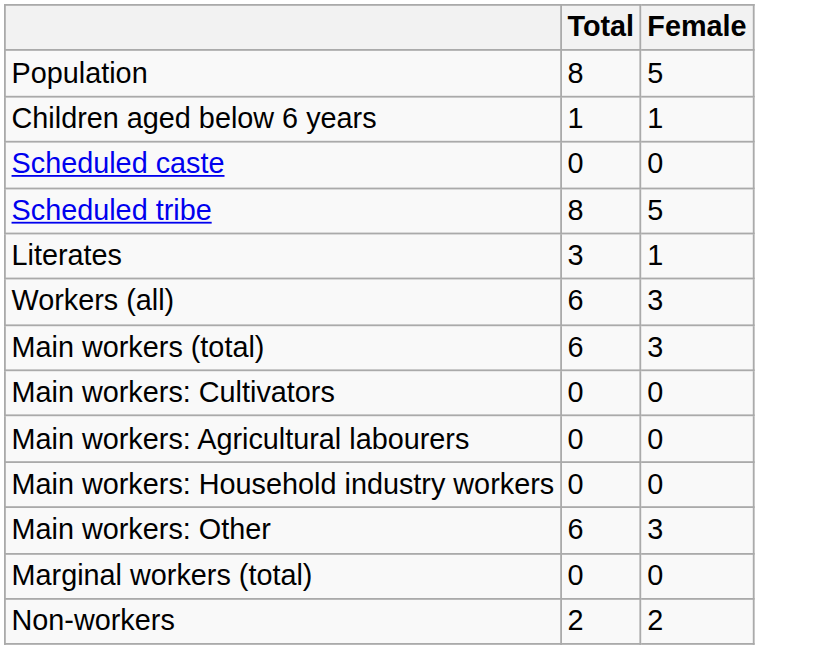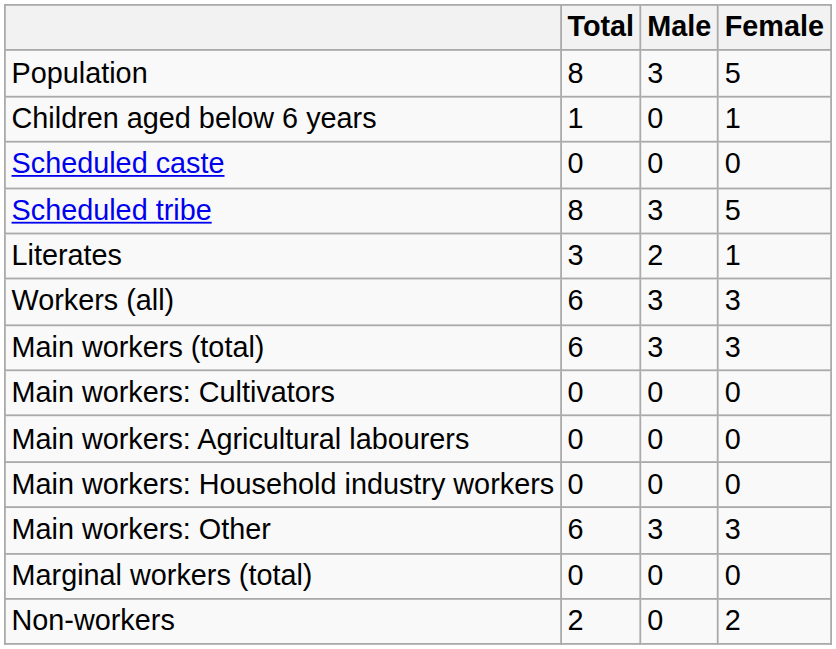 <table class="wikitable sortable">
 <tr>
 <th></th>
 <th>Total</th>
+<th>Male</th>
 <th>Female</th>
 </tr>
 <tr>
 <td>Population</td>
 <td>8</td>
+<td>3</td>
 <td>5</td>
 </tr>
 <tr>
 <td>Children aged below 6 years</td>
 <td>1</td>
+<td>0</td>
 <td>1</td>
 </tr>
 <tr>
 <td><a href='#'>Scheduled caste</a></td>
 <td>0</td>
 <td>0</td>
+<td>0</td>
 </tr>
 <tr>
 <td><a href='#'>Scheduled tribe</a></td>
 <td>8</td>
+<td>3</td>
 <td>5</td>
 </tr>
 <tr>
 <td>Literates</td>
 <td>3</td>
+<td>2</td>
 <td>1</td>
 </tr>
 <tr>
 <td>Workers (all)</td>
 <td>6</td>
 <td>3</td>
+<td>3</td>
 </tr>
 <tr>
 <td>Main workers (total)</td>
 <td>6</td>
 <td>3</td>
+<td>3</td>
 </tr>
 <tr>
 <td>Main workers: Cultivators</td>
+<td>0</td>
 <td>0</td>
 <td>0</td>
 </tr>
 <tr>
 <td>Main workers: Agricultural labourers</td>
 <td>0</td>
 <td>0</td>
+<td>0</td>
 </tr>
 <tr>
 <td>Main workers: Household industry workers</td>
+<td>0</td>
 <td>0</td>
 <td>0</td>
 </tr>
 <tr>
 <td>Main workers: Other</td>
 <td>6</td>
 <td>3</td>
+<td>3</td>
 </tr>
 <tr>
 <td>Marginal workers (total)</td>
+<td>0</td>
 <td>0</td>
 <td>0</td>
 </tr>
 <tr>
 <td>Non-workers</td>
 <td>2</td>
+<td>0</td>
 <td>2</td>
 </tr>
 </table>
